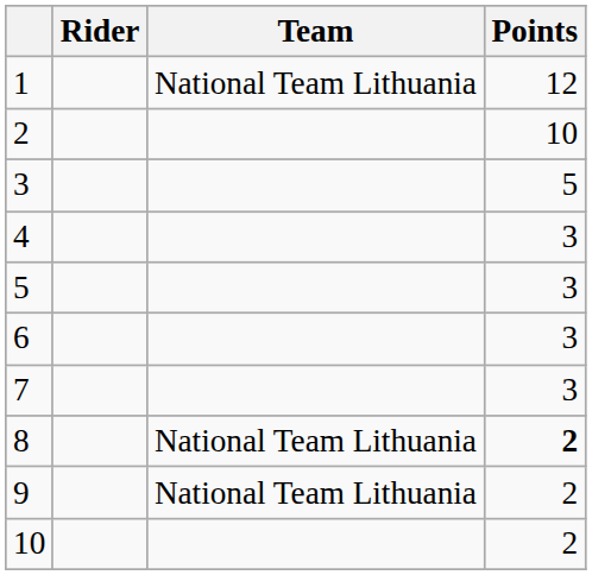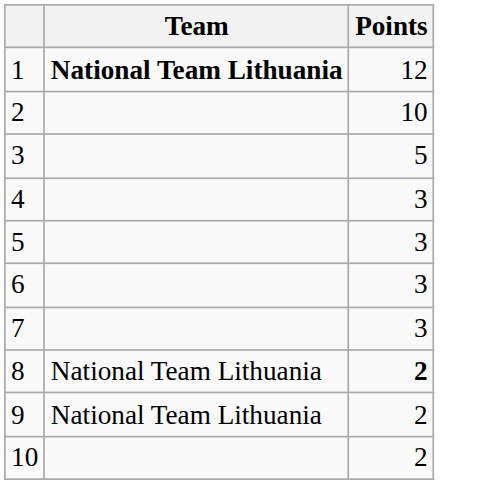 <table class="wikitable">
 <tr>
 <th></th>
-<th>Rider</th>
 <th>Team</th>
 <th>Points</th>
 </tr>
 <tr>
 <td>1</td>
-<td> </td>
-<td>National Team Lithuania</td>
+<td><strong>National Team Lithuania</strong></td>
 <td align="right">12</td>
 </tr>
 <tr>
 <td>2</td>
 <td></td>
-<td></td>
 <td align="right">10</td>
 </tr>
 <tr>
 <td>3</td>
-<td> </td>
 <td></td>
 <td align="right">5</td>
 </tr>
 <tr>
 <td>4</td>
 <td></td>
-<td></td>
 <td align="right">3</td>
 </tr>
 <tr>
 <td>5</td>
-<td></td>
 <td></td>
 <td align="right">3</td>
 </tr>
 <tr>
 <td>6</td>
 <td></td>
-<td></td>
 <td align="right">3</td>
 </tr>
 <tr>
 <td>7</td>
 <td></td>
-<td></td>
 <td align="right">3</td>
 </tr>
 <tr>
 <td>8</td>
-<td></td>
 <td>National Team Lithuania</td>
 <td align="right"><strong>2</strong></td>
 </tr>
 <tr>
 <td>9</td>
-<td></td>
 <td>National Team Lithuania</td>
 <td align="right">2</td>
 </tr>
 <tr>
 <td>10</td>
 <td></td>
-<td></td>
 <td align="right">2</td>
 </tr>
 </table>
